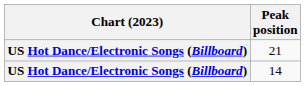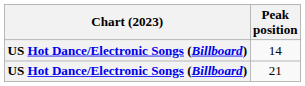 <table class="wikitable sortable plainrowheaders" style="text-align:center">
 <tr>
 <th scope="col">Chart (2023)</th>
 <th scope="col">Peak<br>position</th>
 </tr>
 <tr>
 <th scope="row">US <a href='#'>Hot Dance/Electronic Songs</a> (<em><a href='#'>Billboard</a></em>)</th>
-<td>21</td>
+<td>14</td>
 </tr>
 <tr>
 <th scope="row">US <a href='#'>Hot Dance/Electronic Songs</a> (<em><a href='#'>Billboard</a></em>)</th>
-<td>14</td>
+<td>21</td>
 </tr>
 </table>
